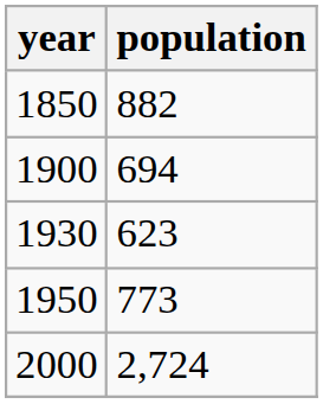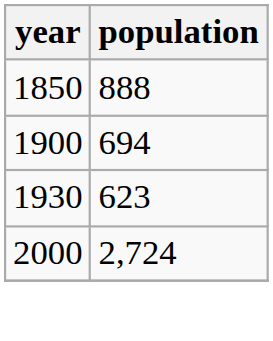 <table class="wikitable">
 <tr>
 <th>year</th>
 <th>population</th>
 </tr>
 <tr>
 <td>1850</td>
-<td>882</td>
+<td>888</td>
 </tr>
 <tr>
 <td>1900</td>
 <td>694</td>
 </tr>
 <tr>
 <td>1930</td>
 <td>623</td>
 </tr>
 <tr>
-<td>1950</td>
-<td>773</td>
-</tr>
-<tr>
 <td>2000</td>
 <td>2,724</td>
 </tr>
 <tr>
 </tr>
 </table>
